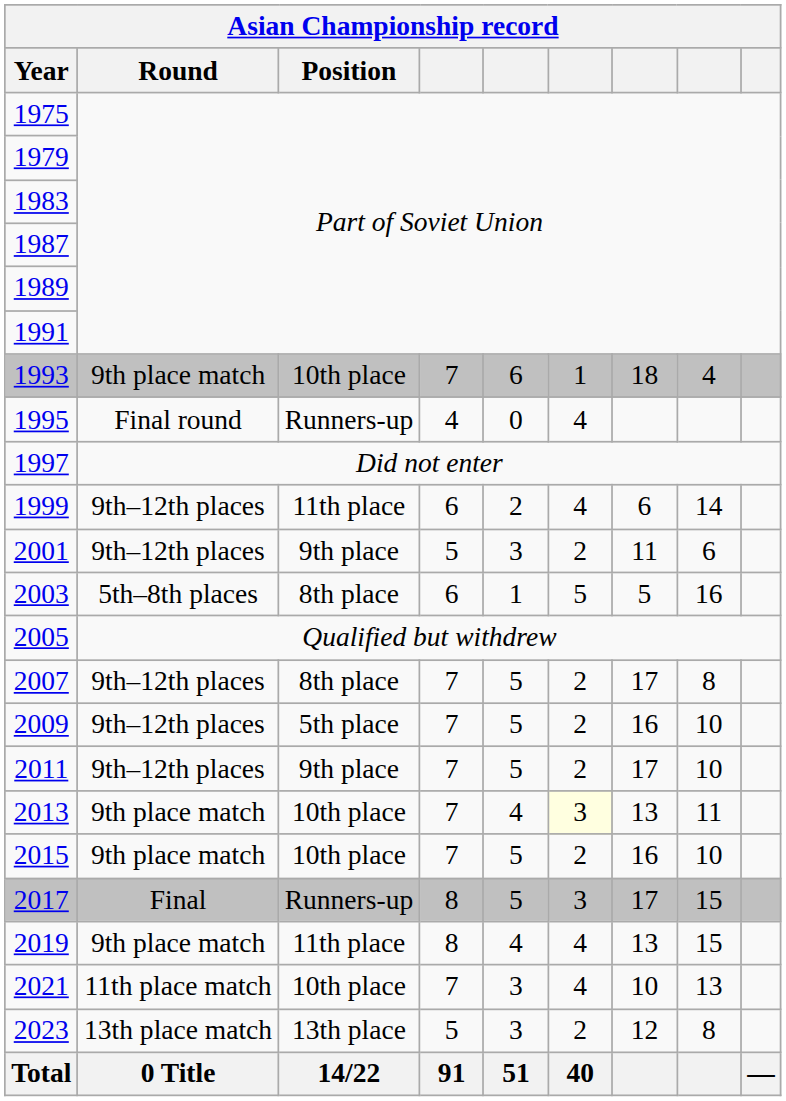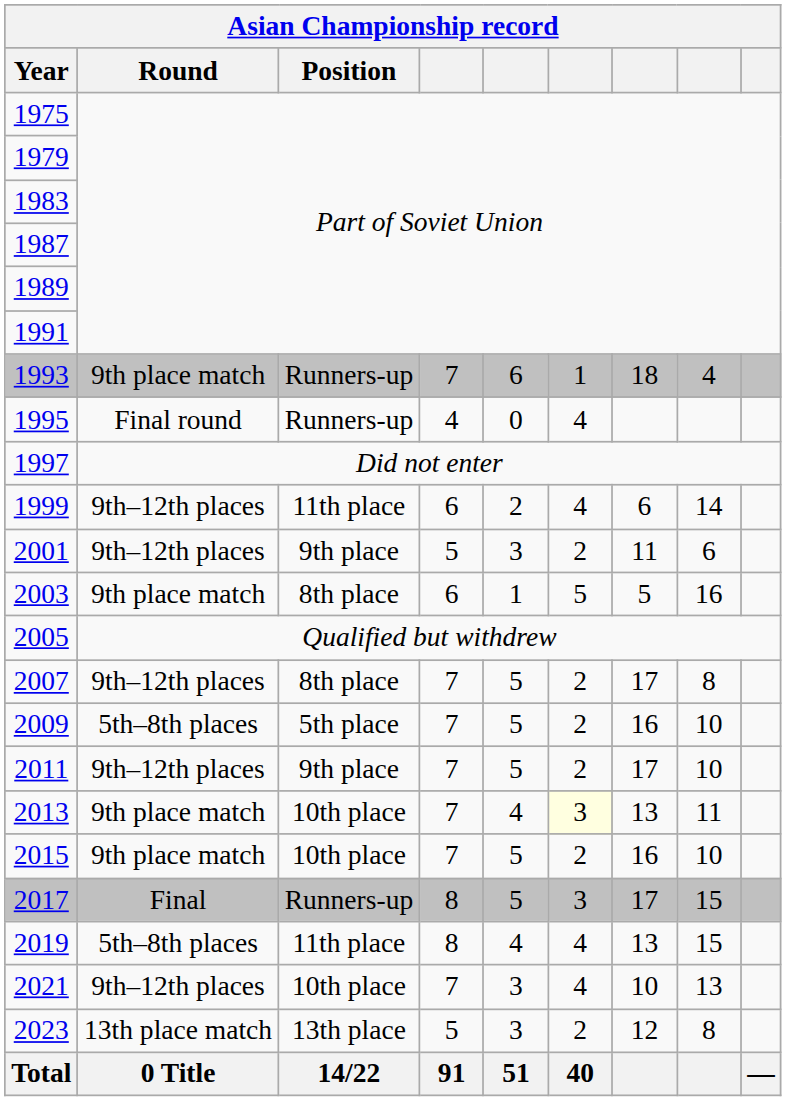 <table class="wikitable" style="text-align: center;">
 <tr>
 <th colspan=9><a href='#'>Asian Championship record</a></th>
 </tr>
 <tr>
 <th>Year</th>
 <th>Round</th>
 <th>Position</th>
 <th width=30></th>
 <th width=30></th>
 <th width=30></th>
 <th width=30></th>
 <th width=30></th>
 <th></th>
 </tr>
 <tr>
 <td> <a href='#'>1975</a></td>
 <td rowspan=6 colspan=8><em>Part of Soviet Union</em></td>
 </tr>
 <tr>
 <td> <a href='#'>1979</a></td>
 </tr>
 <tr>
 <td> <a href='#'>1983</a></td>
 </tr>
 <tr>
 <td> <a href='#'>1987</a></td>
 </tr>
 <tr>
 <td> <a href='#'>1989</a></td>
 </tr>
 <tr>
 <td> <a href='#'>1991</a></td>
 </tr>
 <tr bgcolor=silver>
 <td> <a href='#'>1993</a></td>
 <td>9th place match</td>
-<td>10th place</td>
+<td>Runners-up</td>
 <td>7</td>
 <td>6</td>
 <td>1</td>
 <td>18</td>
 <td>4</td>
 <td></td>
 </tr>
 <tr>
 <td> <a href='#'>1995</a></td>
 <td>Final round</td>
 <td>Runners-up</td>
 <td>4</td>
 <td>0</td>
 <td>4</td>
 <td></td>
 <td></td>
 <td></td>
 </tr>
 <tr>
 <td> <a href='#'>1997</a></td>
 <td colspan=8><em>Did not enter</em></td>
 </tr>
 <tr>
 <td> <a href='#'>1999</a></td>
 <td>9th–12th places</td>
 <td>11th place</td>
 <td>6</td>
 <td>2</td>
 <td>4</td>
 <td>6</td>
 <td>14</td>
 <td></td>
 </tr>
 <tr>
 <td> <a href='#'>2001</a></td>
 <td>9th–12th places</td>
 <td>9th place</td>
 <td>5</td>
 <td>3</td>
 <td>2</td>
 <td>11</td>
 <td>6</td>
 <td></td>
 </tr>
 <tr>
 <td> <a href='#'>2003</a></td>
-<td>5th–8th places</td>
+<td>9th place match</td>
 <td>8th place</td>
 <td>6</td>
 <td>1</td>
 <td>5</td>
 <td>5</td>
 <td>16</td>
 <td></td>
 </tr>
 <tr>
 <td> <a href='#'>2005</a></td>
 <td colspan=8><em>Qualified but withdrew</em></td>
 </tr>
 <tr>
 <td> <a href='#'>2007</a></td>
 <td>9th–12th places</td>
 <td>8th place</td>
 <td>7</td>
 <td>5</td>
 <td>2</td>
 <td>17</td>
 <td>8</td>
 <td></td>
 </tr>
 <tr>
 <td> <a href='#'>2009</a></td>
-<td>9th–12th places</td>
+<td>5th–8th places</td>
 <td>5th place</td>
 <td>7</td>
 <td>5</td>
 <td>2</td>
 <td>16</td>
 <td>10</td>
 <td></td>
 </tr>
 <tr>
 <td> <a href='#'>2011</a></td>
 <td>9th–12th places</td>
 <td>9th place</td>
 <td>7</td>
 <td>5</td>
 <td>2</td>
 <td>17</td>
 <td>10</td>
 <td></td>
 </tr>
 <tr>
 <td> <a href='#'>2013</a></td>
 <td>9th place match</td>
 <td>10th place</td>
 <td>7</td>
 <td>4</td>
 <td style="background: lightyellow;">3</td>
 <td>13</td>
 <td>11</td>
 <td></td>
 </tr>
 <tr>
 <td> <a href='#'>2015</a></td>
 <td>9th place match</td>
 <td>10th place</td>
 <td>7</td>
 <td>5</td>
 <td>2</td>
 <td>16</td>
 <td>10</td>
 <td></td>
 </tr>
 <tr bgcolor=silver>
 <td> <a href='#'>2017</a></td>
 <td>Final</td>
 <td>Runners-up</td>
 <td>8</td>
 <td>5</td>
 <td>3</td>
 <td>17</td>
 <td>15</td>
 <td></td>
 </tr>
 <tr>
 <td> <a href='#'>2019</a></td>
-<td>9th place match</td>
+<td>5th–8th places</td>
 <td>11th place</td>
 <td>8</td>
 <td>4</td>
 <td>4</td>
 <td>13</td>
 <td>15</td>
 <td></td>
 </tr>
 <tr>
 <td> <a href='#'>2021</a></td>
-<td>11th place match</td>
+<td>9th–12th places</td>
 <td>10th place</td>
 <td>7</td>
 <td>3</td>
 <td>4</td>
 <td>10</td>
 <td>13</td>
 <td></td>
 </tr>
 <tr>
 <td> <a href='#'>2023</a></td>
 <td>13th place match</td>
 <td>13th place</td>
 <td>5</td>
 <td>3</td>
 <td>2</td>
 <td>12</td>
 <td>8</td>
 <td></td>
 </tr>
 <tr>
 <th>Total</th>
 <th>0 Title</th>
 <th>14/22</th>
 <th>91</th>
 <th>51</th>
 <th>40</th>
 <th></th>
 <th></th>
 <th>—</th>
 </tr>
 </table>
